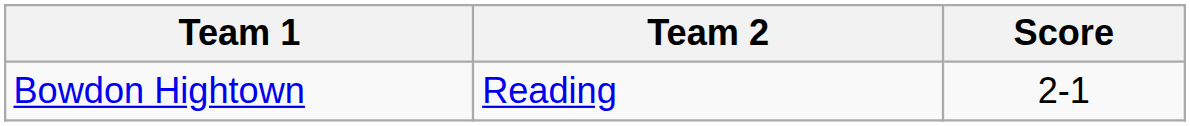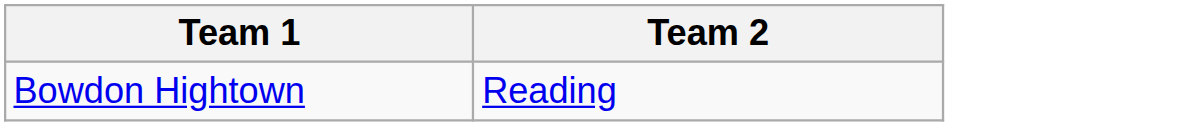 <table class="wikitable" style="font-size: 100%">
 <tr>
 <th width=200>Team 1</th>
 <th width=200>Team 2</th>
-<th width=100>Score</th>
 </tr>
 <tr>
 <td><a href='#'>Bowdon Hightown</a></td>
 <td><a href='#'>Reading</a></td>
-<td align=center>2-1</td>
 </tr>
 </table>
